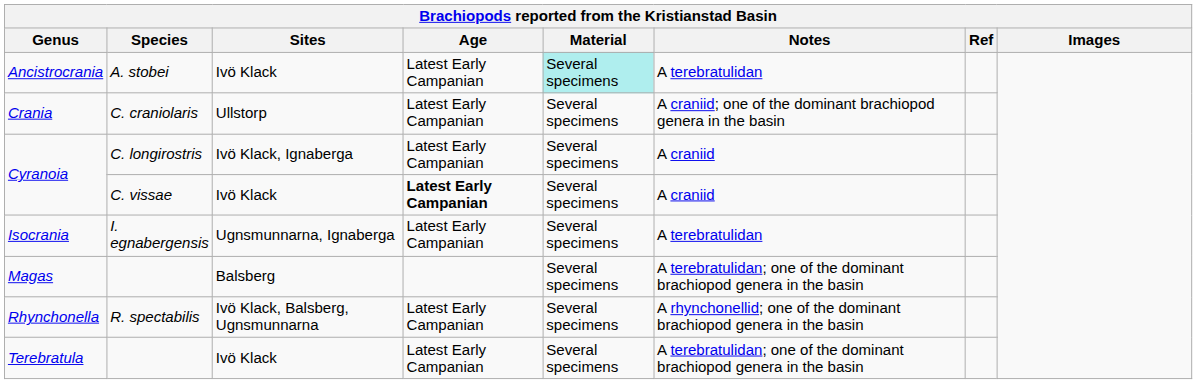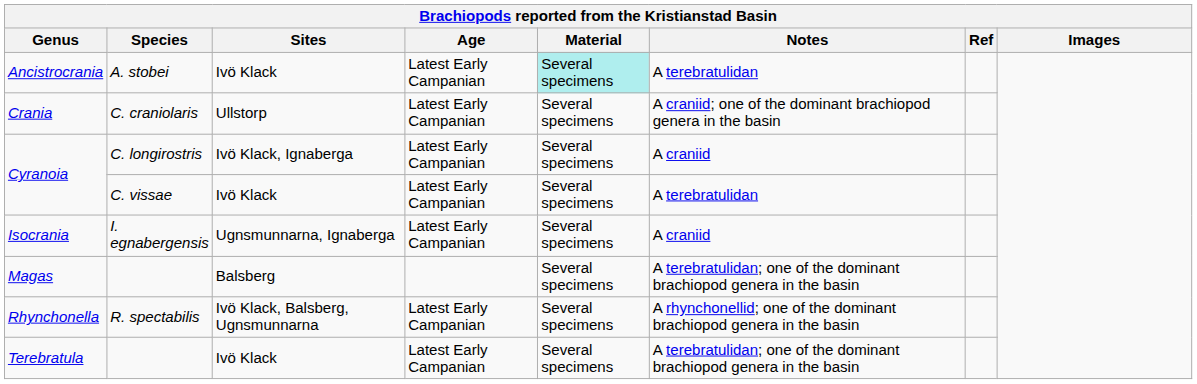 <table class="wikitable sortable mw-collapsible" style="width:100%">
 <tr>
 <th colspan="8" style="text-align:center;"><strong><a href='#'>Brachiopods</a> reported from the Kristianstad Basin</strong></th>
 </tr>
 <tr>
 <th>Genus</th>
 <th width="100px">Species</th>
 <th>Sites</th>
 <th>Age</th>
 <th>Material</th>
 <th>Notes</th>
 <th>Ref</th>
 <th width="200px">Images</th>
 </tr>
 <tr>
 <td><em><a href='#'>Ancistrocrania</a></em></td>
 <td><em>A. stobei</em></td>
 <td>Ivö Klack</td>
 <td>Latest Early Campanian</td>
 <td style="background: paleturquoise;">Several specimens</td>
 <td>A <a href='#'>terebratulidan</a></td>
 <td></td>
 <td rowspan="8"><br></td>
 </tr>
 <tr>
 <td><em><a href='#'>Crania</a></em></td>
 <td><em>C. craniolaris</em></td>
 <td>Ullstorp</td>
 <td>Latest Early Campanian</td>
 <td>Several specimens</td>
 <td>A <a href='#'>craniid</a>; one of the dominant brachiopod genera in the basin</td>
 <td></td>
 </tr>
 <tr>
 <td rowspan="2"><em><a href='#'>Cyranoia</a></em></td>
 <td><em>C. longirostris</em></td>
 <td>Ivö Klack, Ignaberga</td>
 <td>Latest Early Campanian</td>
 <td>Several specimens</td>
 <td>A <a href='#'>craniid</a></td>
 <td></td>
 </tr>
 <tr>
 <td><em>C. vissae</em></td>
 <td>Ivö Klack</td>
-<td><strong>Latest Early Campanian</strong></td>
+<td>Latest Early Campanian</td>
 <td>Several specimens</td>
-<td>A <a href='#'>craniid</a></td>
+<td>A <a href='#'>terebratulidan</a></td>
 <td></td>
 </tr>
 <tr>
 <td><em><a href='#'>Isocrania</a></em></td>
 <td><em>I. egnabergensis</em></td>
 <td>Ugnsmunnarna, Ignaberga</td>
 <td>Latest Early Campanian</td>
 <td>Several specimens</td>
-<td>A <a href='#'>terebratulidan</a></td>
+<td>A <a href='#'>craniid</a></td>
 <td></td>
 </tr>
 <tr>
 <td><em><a href='#'>Magas</a></em></td>
 <td></td>
 <td>Balsberg</td>
 <td></td>
 <td>Several specimens</td>
 <td>A <a href='#'>terebratulidan</a>; one of the dominant brachiopod genera in the basin</td>
 <td></td>
 </tr>
 <tr>
 <td><em><a href='#'>Rhynchonella</a></em></td>
 <td><em>R. spectabilis</em></td>
 <td>Ivö Klack, Balsberg, Ugnsmunnarna</td>
 <td>Latest Early Campanian</td>
 <td>Several specimens</td>
 <td>A <a href='#'>rhynchonellid</a>; one of the dominant brachiopod genera in the basin</td>
 <td></td>
 </tr>
 <tr>
 <td><em><a href='#'>Terebratula</a></em></td>
 <td></td>
 <td>Ivö Klack</td>
 <td>Latest Early Campanian</td>
 <td>Several specimens</td>
 <td>A <a href='#'>terebratulidan</a>; one of the dominant brachiopod genera in the basin</td>
 <td></td>
 </tr>
 </table>
